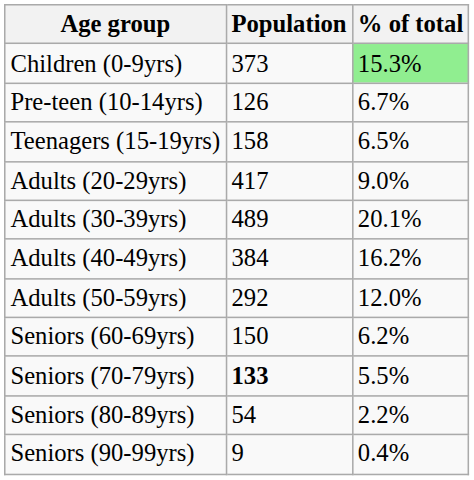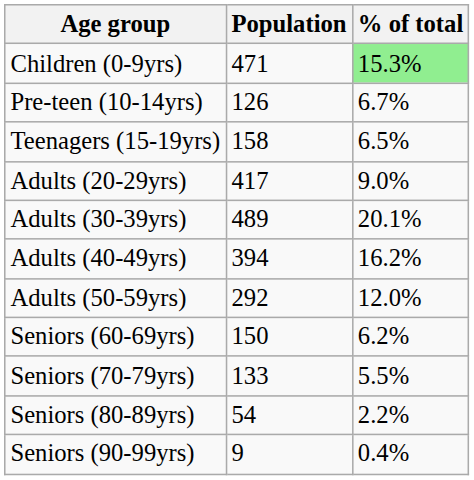 <table class="wikitable">
 <tr>
 <th>Age group</th>
 <th>Population</th>
 <th>% of total</th>
 </tr>
 <tr>
 <td>Children (0-9yrs)</td>
-<td>373</td>
+<td>471</td>
 <td style="background: lightgreen;">15.3%</td>
 </tr>
 <tr>
 <td>Pre-teen (10-14yrs)</td>
 <td>126</td>
 <td>6.7%</td>
 </tr>
 <tr>
 <td>Teenagers (15-19yrs)</td>
 <td>158</td>
 <td>6.5%</td>
 </tr>
 <tr>
 <td>Adults (20-29yrs)</td>
 <td>417</td>
 <td>9.0%</td>
 </tr>
 <tr>
 <td>Adults (30-39yrs)</td>
 <td>489</td>
 <td>20.1%</td>
 </tr>
 <tr>
 <td>Adults (40-49yrs)</td>
-<td>384</td>
+<td>394</td>
 <td>16.2%</td>
 </tr>
 <tr>
 <td>Adults (50-59yrs)</td>
 <td>292</td>
 <td>12.0%</td>
 </tr>
 <tr>
 <td>Seniors (60-69yrs)</td>
 <td>150</td>
 <td>6.2%</td>
 </tr>
 <tr>
 <td>Seniors (70-79yrs)</td>
-<td><strong>133</strong></td>
+<td>133</td>
 <td>5.5%</td>
 </tr>
 <tr>
 <td>Seniors (80-89yrs)</td>
 <td>54</td>
 <td>2.2%</td>
 </tr>
 <tr>
 <td>Seniors (90-99yrs)</td>
 <td>9</td>
 <td>0.4%</td>
 </tr>
 </table>
